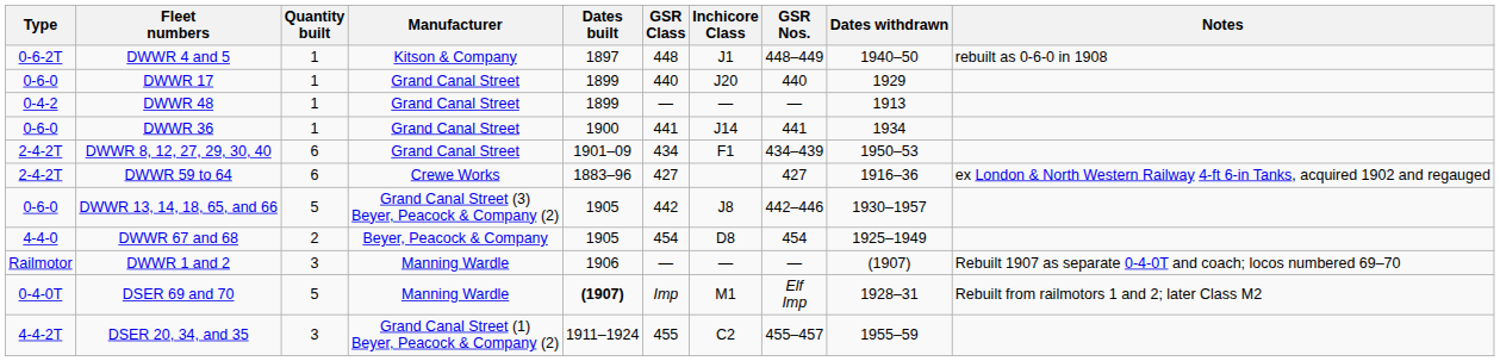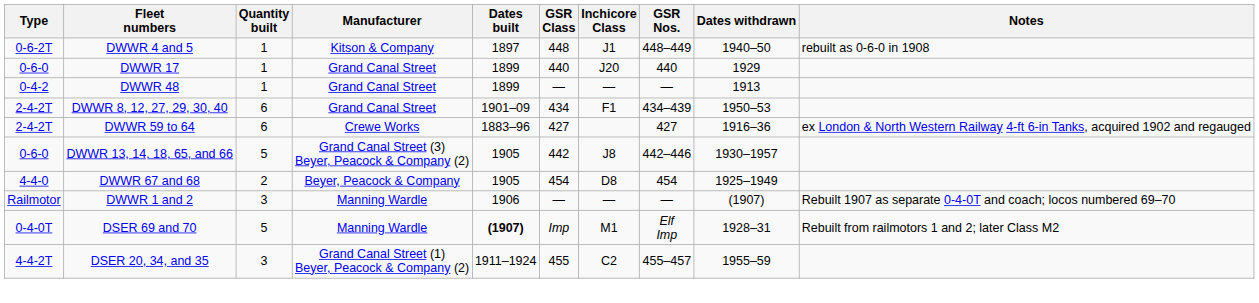 <table class=wikitable style=text-align:center>
 <tr>
 <th>Type</th>
 <th>Fleet<br>numbers</th>
 <th>Quantity<br>built</th>
 <th>Manufacturer</th>
 <th>Dates<br>built</th>
 <th>GSR<br>Class</th>
 <th>Inchicore<br>Class</th>
 <th>GSR<br>Nos.</th>
 <th>Dates withdrawn</th>
 <th>Notes</th>
 </tr>
 <tr>
 <td><a href='#'>0-6-2T</a></td>
 <td><a href='#'>DWWR 4 and 5</a></td>
 <td>1</td>
 <td><a href='#'>Kitson & Company</a></td>
 <td>1897</td>
 <td>448</td>
 <td>J1</td>
 <td>448–449</td>
 <td>1940–50</td>
 <td align=left>rebuilt as 0-6-0 in 1908</td>
 </tr>
 <tr>
 <td><a href='#'>0-6-0</a></td>
 <td><a href='#'>DWWR 17</a></td>
 <td>1</td>
 <td><a href='#'>Grand Canal Street</a></td>
 <td>1899</td>
 <td>440</td>
 <td>J20</td>
 <td>440</td>
 <td>1929</td>
 <td align=left></td>
 </tr>
 <tr>
 <td><a href='#'>0-4-2</a></td>
 <td><a href='#'>DWWR 48</a></td>
 <td>1</td>
 <td><a href='#'>Grand Canal Street</a></td>
 <td>1899</td>
 <td>—</td>
 <td>—</td>
 <td>—</td>
 <td>1913</td>
-<td align=left></td>
-</tr>
-<tr>
-<td><a href='#'>0-6-0</a></td>
-<td><a href='#'>DWWR 36</a></td>
-<td>1</td>
-<td><a href='#'>Grand Canal Street</a></td>
-<td>1900</td>
-<td>441</td>
-<td>J14</td>
-<td>441</td>
-<td>1934</td>
 <td align=left></td>
 </tr>
 <tr>
 <td><a href='#'>2-4-2T</a></td>
 <td><a href='#'>DWWR 8, 12, 27, 29, 30, 40</a></td>
 <td>6</td>
 <td><a href='#'>Grand Canal Street</a></td>
 <td>1901–09</td>
 <td>434</td>
 <td>F1</td>
 <td>434–439</td>
 <td>1950–53</td>
 <td align=left></td>
 </tr>
 <tr>
 <td><a href='#'>2-4-2T</a></td>
 <td><a href='#'>DWWR 59 to 64</a></td>
 <td>6</td>
 <td><a href='#'>Crewe Works</a></td>
 <td>1883–96</td>
 <td>427</td>
 <td></td>
 <td>427</td>
 <td>1916–36</td>
 <td align=left>ex <a href='#'>London & North Western Railway</a> <a href='#'>4-ft 6-in Tanks</a>, acquired 1902 and regauged</td>
 </tr>
 <tr>
 <td><a href='#'>0-6-0</a></td>
 <td><a href='#'>DWWR 13, 14, 18, 65, and 66</a></td>
 <td>5</td>
 <td><a href='#'>Grand Canal Street</a> (3)<br><a href='#'>Beyer, Peacock & Company</a> (2)</td>
 <td>1905</td>
 <td>442</td>
 <td>J8</td>
 <td>442–446</td>
 <td>1930–1957</td>
 <td align=left></td>
 </tr>
 <tr>
 <td><a href='#'>4-4-0</a></td>
 <td><a href='#'>DWWR 67 and 68</a></td>
 <td>2</td>
 <td><a href='#'>Beyer, Peacock & Company</a></td>
 <td>1905</td>
 <td>454</td>
 <td>D8</td>
 <td>454</td>
 <td>1925–1949</td>
 <td align=left></td>
 </tr>
 <tr>
 <td><a href='#'>Railmotor</a></td>
 <td><a href='#'>DWWR 1 and 2</a></td>
 <td>3</td>
 <td><a href='#'>Manning Wardle</a></td>
 <td>1906</td>
 <td>—</td>
 <td>—</td>
 <td>—</td>
 <td>(1907)</td>
 <td align=left>Rebuilt 1907 as separate <a href='#'>0-4-0T</a> and coach; locos numbered 69–70</td>
 </tr>
 <tr>
 <td><a href='#'>0-4-0T</a></td>
 <td><a href='#'>DSER 69 and 70</a></td>
 <td>5</td>
 <td><a href='#'>Manning Wardle</a></td>
 <td><strong>(1907)</strong></td>
 <td><em>Imp</em></td>
 <td>M1</td>
 <td><em>Elf</em><br><em>Imp</em></td>
 <td>1928–31</td>
 <td align=left>Rebuilt from railmotors 1 and 2; later Class M2</td>
 </tr>
 <tr>
 <td><a href='#'>4-4-2T</a></td>
 <td><a href='#'>DSER 20, 34, and 35</a></td>
 <td>3</td>
 <td><a href='#'>Grand Canal Street</a> (1)<br><a href='#'>Beyer, Peacock & Company</a> (2)</td>
 <td>1911–1924</td>
 <td>455</td>
 <td>C2</td>
 <td>455–457</td>
 <td>1955–59</td>
 <td align=left></td>
 </tr>
 </table>
